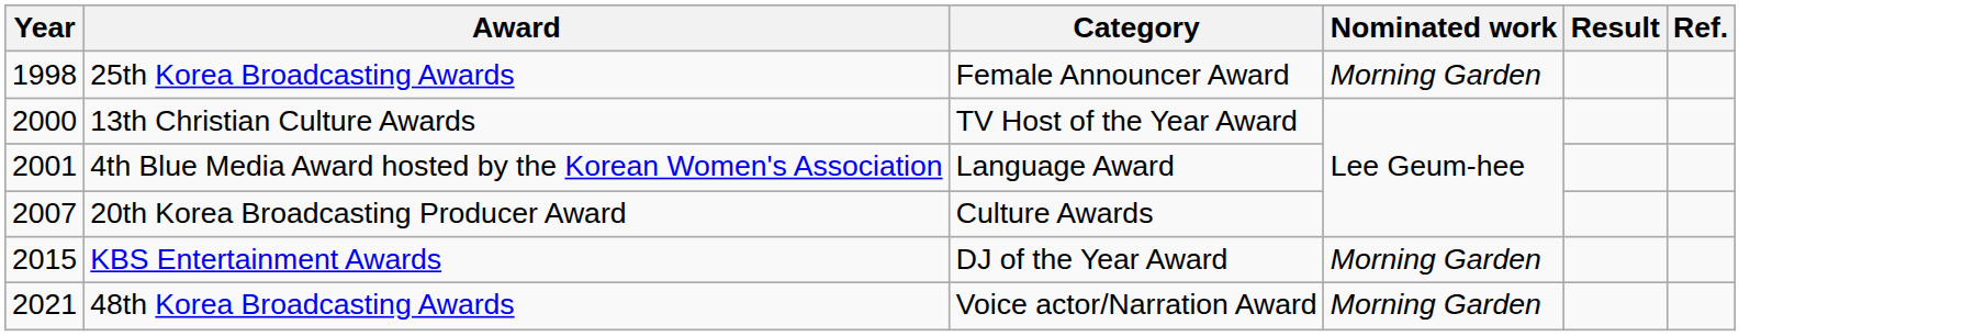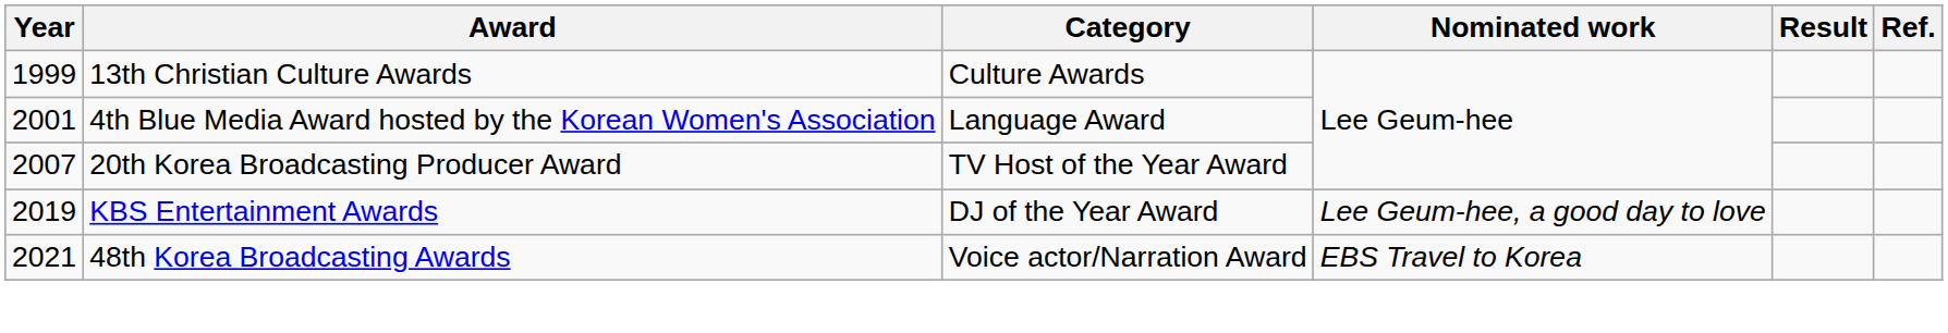 <table class="wikitable sortable plainrowheaders">
 <tr>
 <th>Year</th>
 <th>Award</th>
 <th>Category</th>
 <th>Nominated work</th>
 <th>Result</th>
 <th class="unsortable">Ref.</th>
 </tr>
 <tr>
-<td>1998</td>
-<td>25th <a href='#'>Korea Broadcasting Awards</a></td>
-<td>Female Announcer Award</td>
-<td><em>Morning Garden</em></td>
-<td></td>
-<td></td>
-</tr>
-<tr>
-<td>2000</td>
+<td>1999</td>
 <td>13th Christian Culture Awards</td>
-<td>TV Host of the Year Award</td>
+<td>Culture Awards</td>
 <td rowspan="3">Lee Geum-hee</td>
 <td></td>
 <td></td>
 </tr>
 <tr>
 <td>2001</td>
 <td>4th Blue Media Award hosted by the <a href='#'>Korean Women's Association</a></td>
 <td>Language Award</td>
 <td></td>
 <td></td>
 </tr>
 <tr>
 <td>2007</td>
 <td>20th Korea Broadcasting Producer Award</td>
-<td>Culture Awards</td>
+<td>TV Host of the Year Award</td>
 <td></td>
 <td></td>
 </tr>
 <tr>
-<td>2015</td>
+<td>2019</td>
 <td><a href='#'>KBS Entertainment Awards</a></td>
 <td>DJ of the Year Award</td>
-<td><em>Morning Garden</em></td>
+<td><em>Lee Geum-hee, a good day to love</em></td>
 <td></td>
 <td></td>
 </tr>
 <tr>
 <td>2021</td>
 <td>48th <a href='#'>Korea Broadcasting Awards</a></td>
 <td>Voice actor/Narration Award</td>
-<td><em>Morning Garden</em></td>
+<td><em>EBS Travel to Korea</em></td>
 <td></td>
 <td></td>
 </tr>
 </table>
